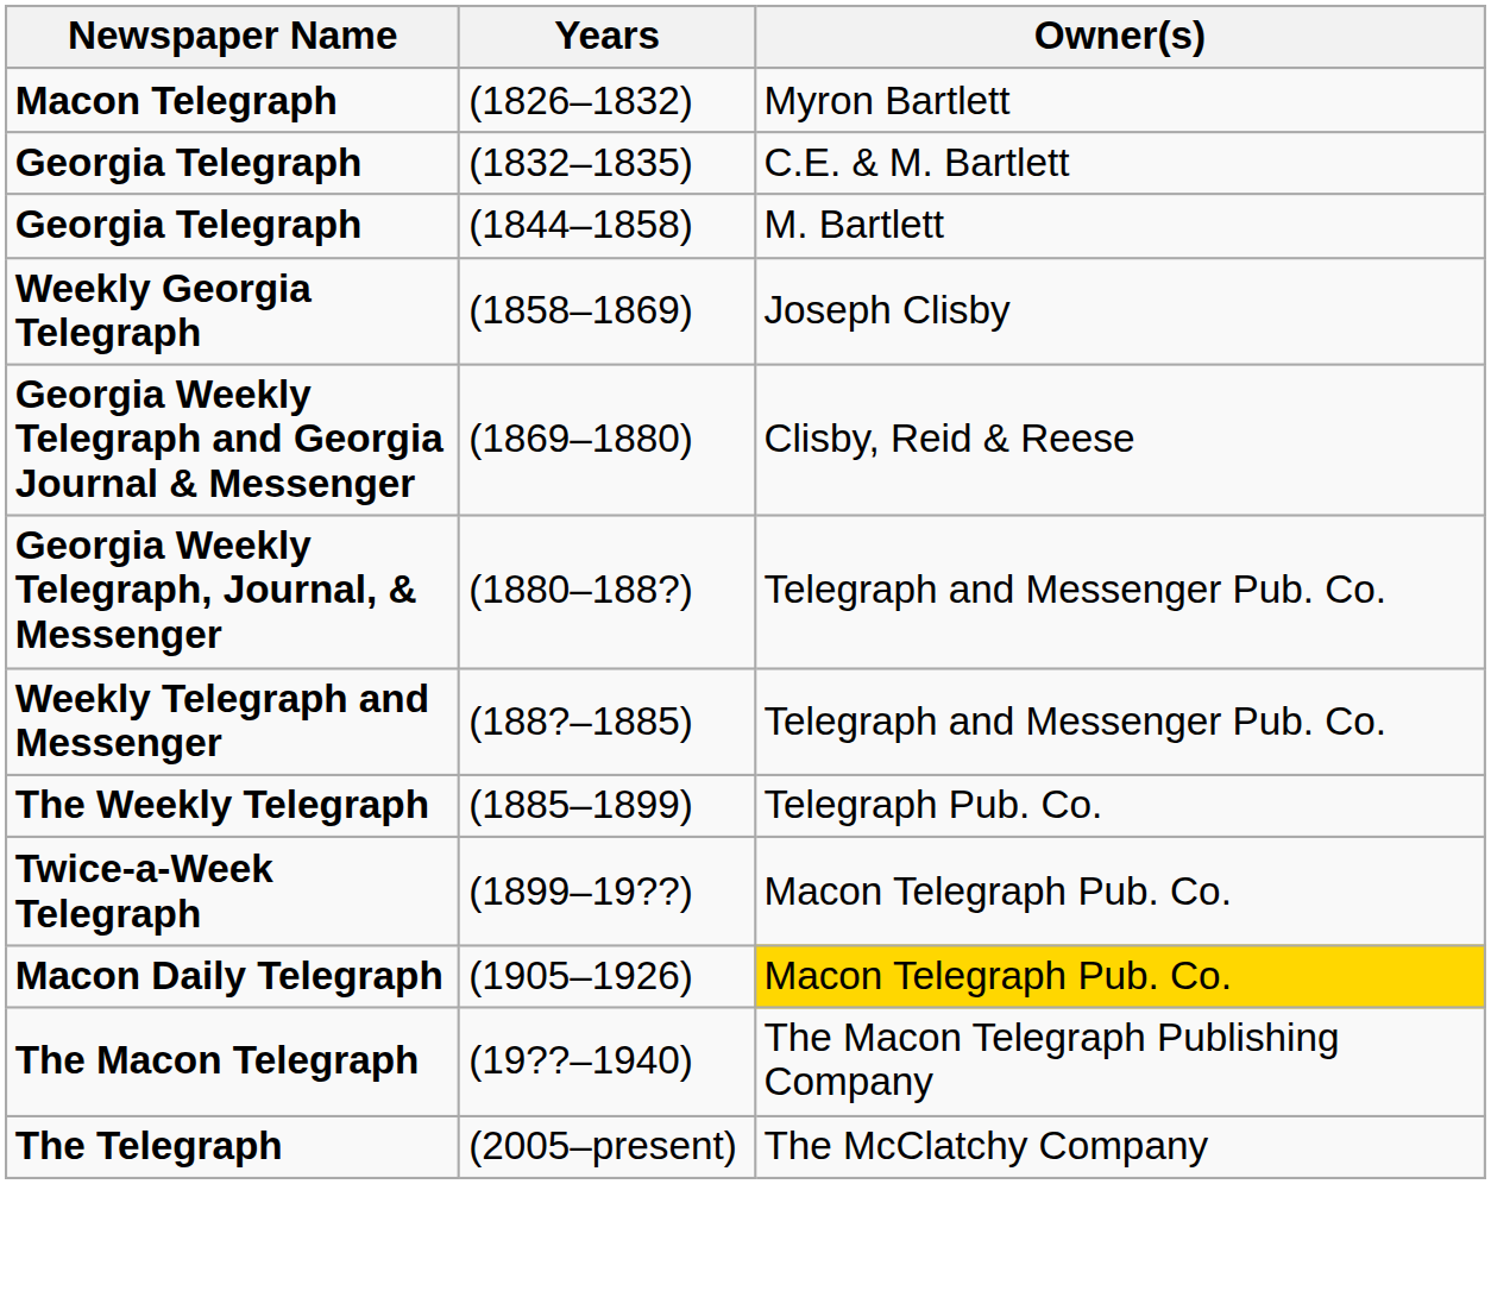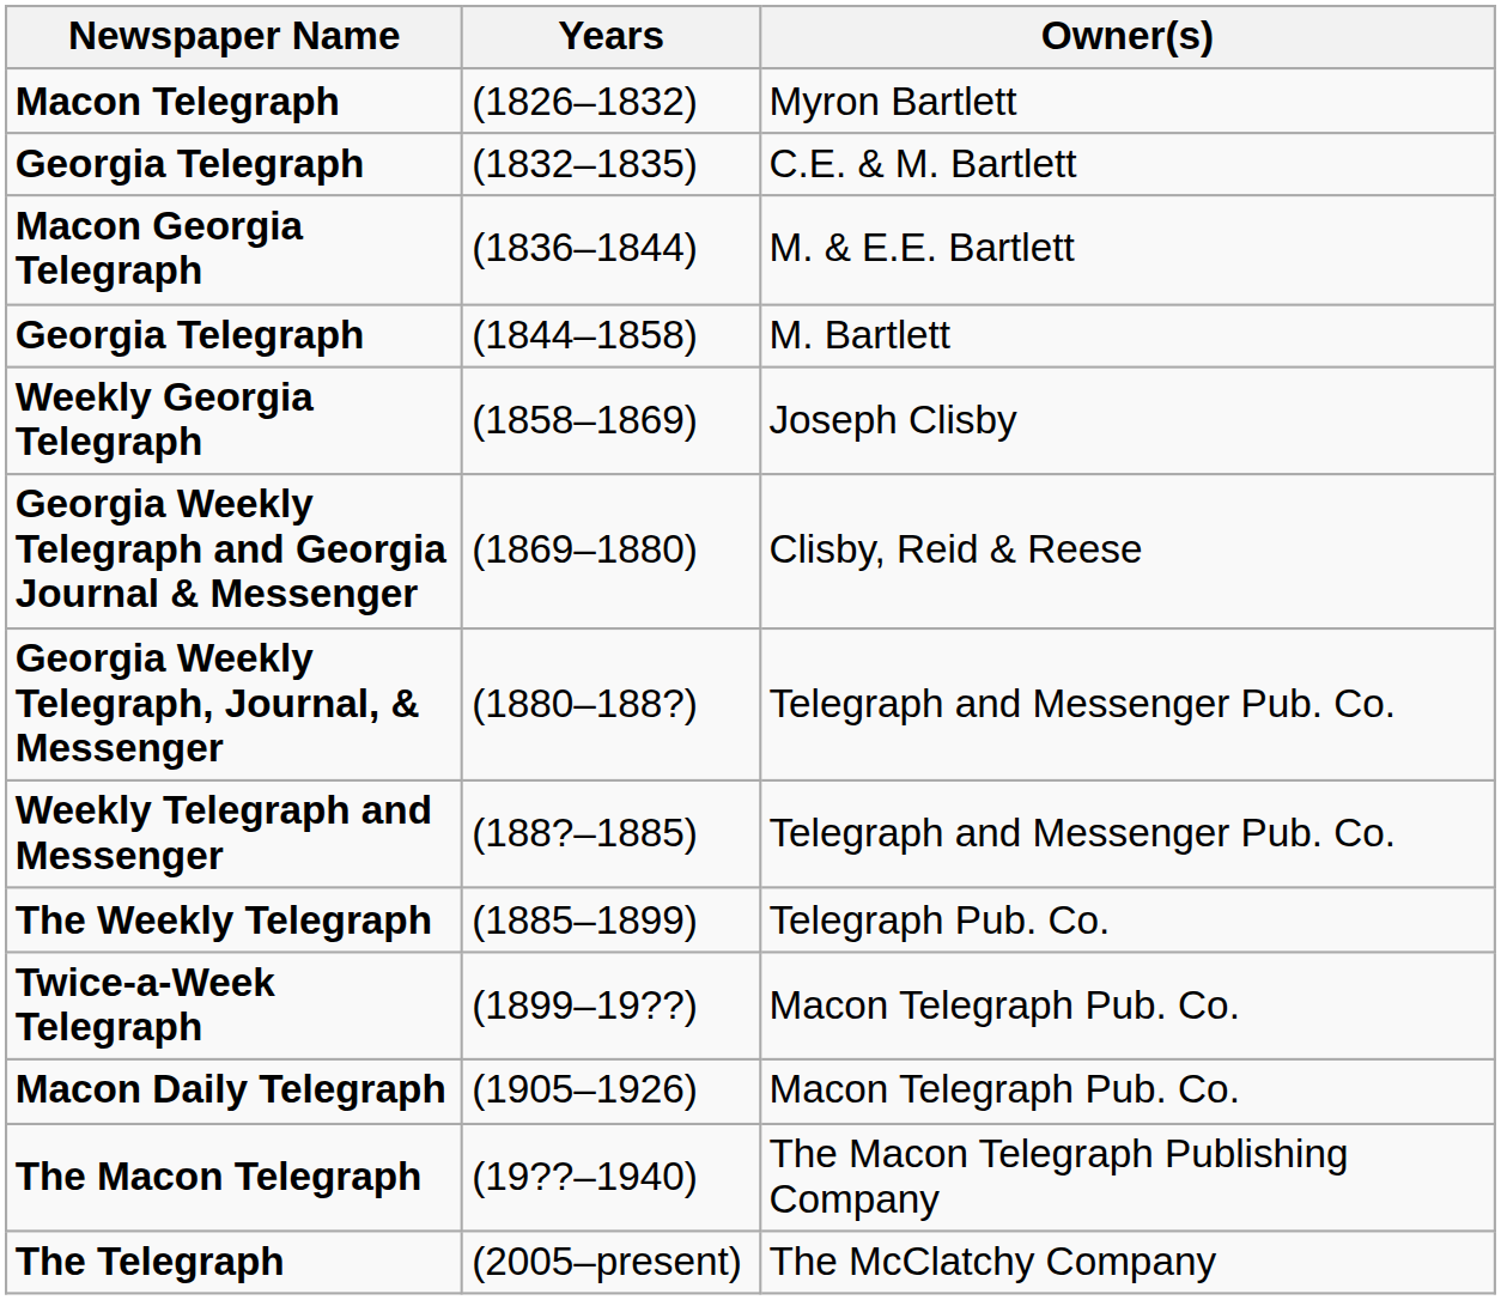 <table class="wikitable">
 <tr>
 <th scope="col">Newspaper Name</th>
 <th scope="col">Years</th>
 <th scope="col">Owner(s)</th>
 </tr>
 <tr>
 <td style="width: 11em;"><strong>Macon Telegraph</strong></td>
 <td style="width: 7em;">(1826–1832)</td>
 <td style="width: 18em;">Myron Bartlett</td>
 </tr>
 <tr>
 <td><strong>Georgia Telegraph</strong></td>
 <td>(1832–1835)</td>
 <td>C.E. & M. Bartlett</td>
+</tr>
+<tr>
+<td><strong>Macon Georgia Telegraph</strong></td>
+<td>(1836–1844)</td>
+<td>M. & E.E. Bartlett</td>
 </tr>
 <tr>
 <td><strong>Georgia Telegraph</strong></td>
 <td>(1844–1858)</td>
 <td>M. Bartlett</td>
 </tr>
 <tr>
 <td><strong>Weekly Georgia Telegraph</strong></td>
 <td>(1858–1869)</td>
 <td>Joseph Clisby</td>
 </tr>
 <tr>
 <td><strong>Georgia Weekly Telegraph and Georgia Journal & Messenger</strong></td>
 <td>(1869–1880)</td>
 <td>Clisby, Reid & Reese</td>
 </tr>
 <tr>
 <td><strong>Georgia Weekly Telegraph, Journal, & Messenger</strong></td>
 <td>(1880–188?)</td>
 <td>Telegraph and Messenger Pub. Co.</td>
 </tr>
 <tr>
 <td><strong>Weekly Telegraph and Messenger</strong></td>
 <td>(188?–1885)</td>
 <td>Telegraph and Messenger Pub. Co.</td>
 </tr>
 <tr>
 <td><strong>The Weekly Telegraph</strong></td>
 <td>(1885–1899)</td>
 <td>Telegraph Pub. Co.</td>
 </tr>
 <tr>
 <td><strong>Twice-a-Week Telegraph</strong></td>
 <td>(1899–19??)</td>
 <td>Macon Telegraph Pub. Co.</td>
 </tr>
 <tr>
 <td><strong>Macon Daily Telegraph</strong></td>
 <td>(1905–1926)</td>
-<td style="background: gold;">Macon Telegraph Pub. Co.</td>
+<td>Macon Telegraph Pub. Co.</td>
 </tr>
 <tr>
 <td><strong>The Macon Telegraph</strong></td>
 <td>(19??–1940)</td>
 <td>The Macon Telegraph Publishing Company</td>
 </tr>
 <tr>
 <td><strong>The Telegraph</strong></td>
 <td>(2005–present)</td>
 <td>The McClatchy Company</td>
 </tr>
 </table>
